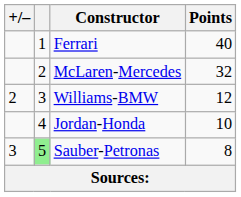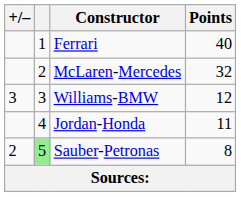 <table class="wikitable" style="font-size: 85%;">
 <tr>
 <th scope="col">+/–</th>
 <th scope="col"></th>
 <th scope="col">Constructor</th>
 <th scope="col">Points</th>
 </tr>
 <tr>
 <td align="left"></td>
 <td align="center">1</td>
 <td> <a href='#'>Ferrari</a></td>
 <td align="right">40</td>
 </tr>
 <tr>
 <td align="left"></td>
 <td align="center">2</td>
 <td> <a href='#'>McLaren</a>-<a href='#'>Mercedes</a></td>
 <td align="right">32</td>
 </tr>
 <tr>
-<td align="left"> 2</td>
+<td align="left"> 3</td>
 <td align="center">3</td>
 <td> <a href='#'>Williams</a>-<a href='#'>BMW</a></td>
 <td align="right">12</td>
 </tr>
 <tr>
 <td align="left"></td>
 <td align="center">4</td>
 <td> <a href='#'>Jordan</a>-<a href='#'>Honda</a></td>
-<td align="right">10</td>
+<td align="right">11</td>
 </tr>
 <tr>
-<td align="left"> 3</td>
+<td align="left"> 2</td>
 <td align="center" style="background: lightgreen;">5</td>
 <td> <a href='#'>Sauber</a>-<a href='#'>Petronas</a></td>
 <td align="right">8</td>
 </tr>
 <tr>
 <th colspan=4>Sources:</th>
 </tr>
 </table>
